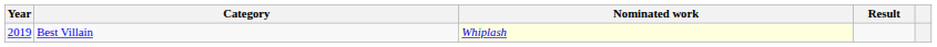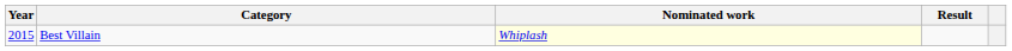 <table class=wikitable>
 <tr>
 <th scope="col" style="width:1em;">Year</th>
 <th scope="col" style="width:39em;">Category</th>
 <th scope="col" style="width:36em;">Nominated work</th>
 <th scope="col" style="width:5em;">Result</th>
 <th scope="col" style="width:1em;"></th>
 </tr>
 <tr>
-<td><a href='#'>2019</a></td>
+<td><a href='#'>2015</a></td>
 <td><a href='#'>Best Villain</a></td>
 <td style="background: lightyellow;"><em><a href='#'>Whiplash</a></em></td>
 <td></td>
 <th align=center></th>
 </tr>
 </table>
